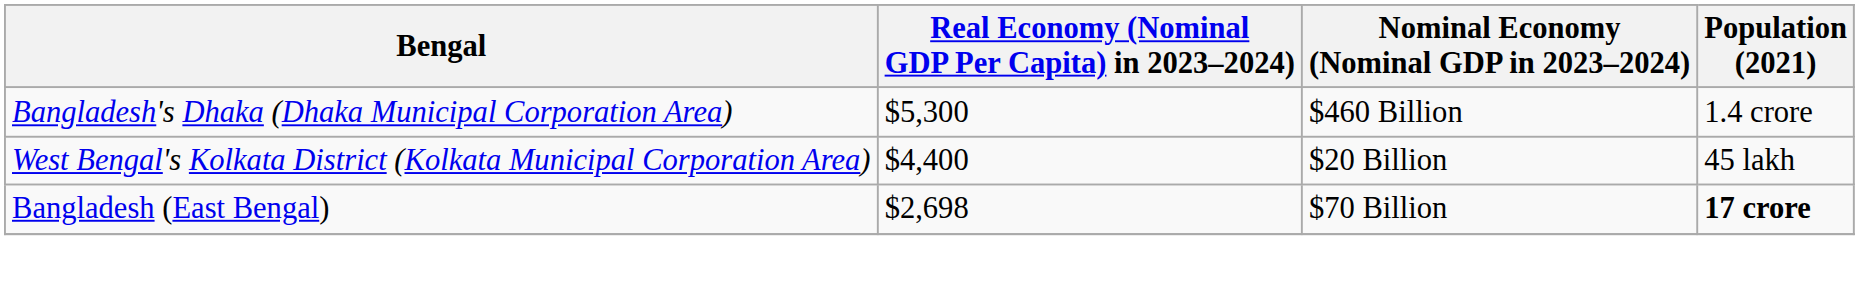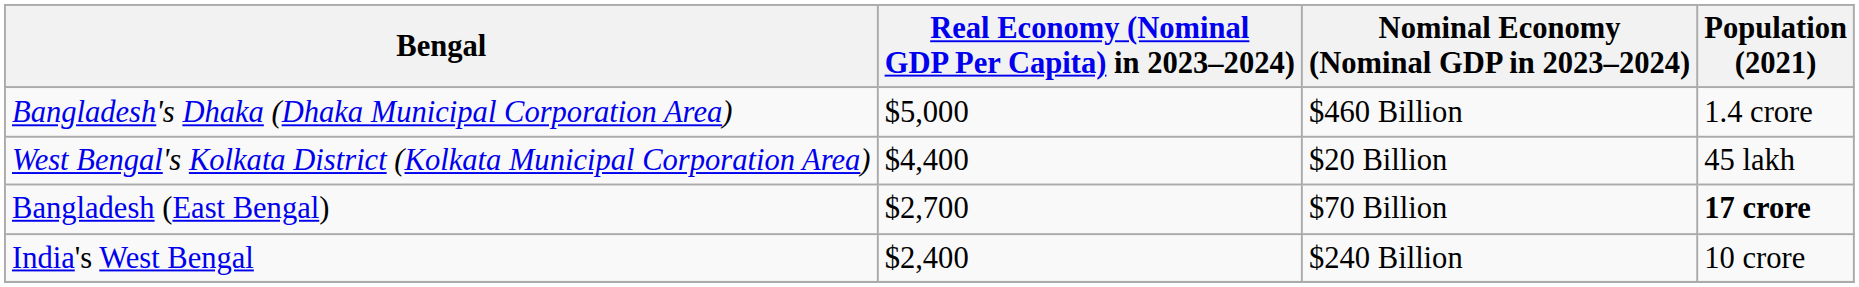 <table class="wikitable" border="1">
 <tr>
 <th>Bengal</th>
 <th><a href='#'>Real Economy (Nominal <br> GDP Per Capita)</a> in 2023–2024)</th>
 <th>Nominal Economy <br> (Nominal GDP in 2023–2024)</th>
 <th>Population <br> (2021)</th>
 </tr>
 <tr>
 <td><em><a href='#'>Bangladesh</a>'s <a href='#'>Dhaka</a> (<a href='#'>Dhaka Municipal Corporation Area</a>)</em></td>
-<td>$5,300</td>
+<td>$5,000</td>
 <td>$460 Billion</td>
 <td>1.4 crore</td>
 </tr>
 <tr>
 <td><em><a href='#'>West Bengal</a>'s <a href='#'>Kolkata District</a> (<a href='#'>Kolkata Municipal Corporation Area</a>)</em></td>
 <td>$4,400</td>
 <td>$20 Billion</td>
 <td>45 lakh</td>
 </tr>
 <tr>
 <td><a href='#'>Bangladesh</a> (<a href='#'>East Bengal</a>)</td>
-<td>$2,698</td>
+<td>$2,700</td>
 <td>$70 Billion</td>
 <td><strong>17 crore</strong></td>
 </tr>
 <tr>
+<td><a href='#'>India</a>'s <a href='#'>West Bengal</a></td>
+<td>$2,400</td>
+<td>$240 Billion</td>
+<td>10 crore</td>
+</tr>
+<tr>
 </tr>
 </table>
